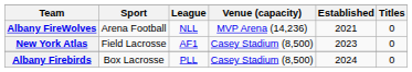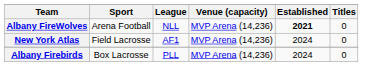 <table class="wikitable" style="font-size: 90%;" |>
 <tr>
 </tr>
 <tr align="center">
 <th>Team</th>
 <th>Sport</th>
 <th>League</th>
 <th>Venue (capacity)</th>
 <th>Established</th>
 <th>Titles</th>
 </tr>
 <tr style="text-align:center;">
 <th><a href='#'>Albany FireWolves</a></th>
 <td>Arena Football</td>
 <td><a href='#'>NLL</a></td>
 <td><a href='#'>MVP Arena</a> (14,236)</td>
-<td style="text-align:center;">2021</td>
+<td style="text-align:center;"><strong>2021</strong></td>
 <td style="text-align:center;">0</td>
 </tr>
 <tr style="text-align:center;">
 <th><a href='#'>New York Atlas</a></th>
 <td>Field Lacrosse</td>
 <td><a href='#'>AF1</a></td>
-<td><a href='#'>Casey Stadium</a> (8,500)</td>
-<td style="text-align:center;">2023</td>
+<td><a href='#'>MVP Arena</a> (14,236)</td>
+<td style="text-align:center;">2024</td>
 <td style="text-align:center;">0</td>
 </tr>
 <tr style="text-align:center;">
 </tr>
 <tr style="text-align:center;">
 <th><a href='#'>Albany Firebirds</a></th>
 <td>Box Lacrosse</td>
 <td><a href='#'>PLL</a></td>
-<td><a href='#'>Casey Stadium</a> (8,500)</td>
+<td><a href='#'>MVP Arena</a> (14,236)</td>
 <td style="text-align:center;">2024</td>
 <td style="text-align:center;">0</td>
 </tr>
 </table>
